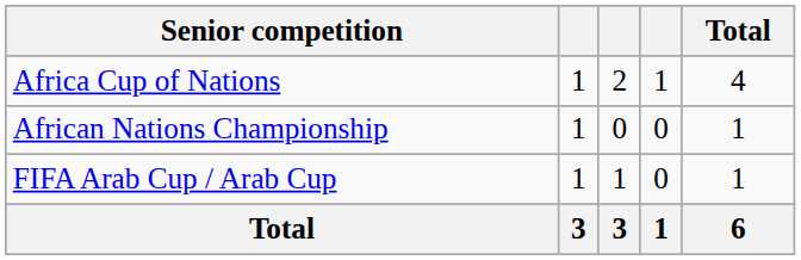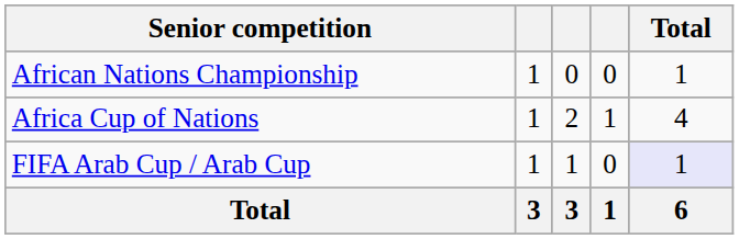 <table class="wikitable" style="width:30%; font-size:90%; text-align:center">
 <tr>
 <th>Senior competition</th>
 <th></th>
 <th></th>
 <th></th>
 <th>Total</th>
 </tr>
 <tr>
+<td align=left><a href='#'>African Nations Championship</a></td>
+<td>1</td>
+<td>0</td>
+<td>0</td>
+<td>1</td>
+</tr>
+<tr>
 <td align=left><a href='#'>Africa Cup of Nations</a></td>
 <td>1</td>
 <td>2</td>
 <td>1</td>
 <td>4</td>
 </tr>
 <tr>
-<td align=left><a href='#'>African Nations Championship</a></td>
-<td>1</td>
-<td>0</td>
-<td>0</td>
-<td>1</td>
-</tr>
-<tr>
 <td align=left><a href='#'>FIFA Arab Cup / Arab Cup</a></td>
 <td>1</td>
 <td>1</td>
 <td>0</td>
-<td>1</td>
+<td style="background: lavender;">1</td>
 </tr>
 <tr>
 <th>Total</th>
 <th>3</th>
 <th>3</th>
 <th>1</th>
 <th>6</th>
 </tr>
 </table>
